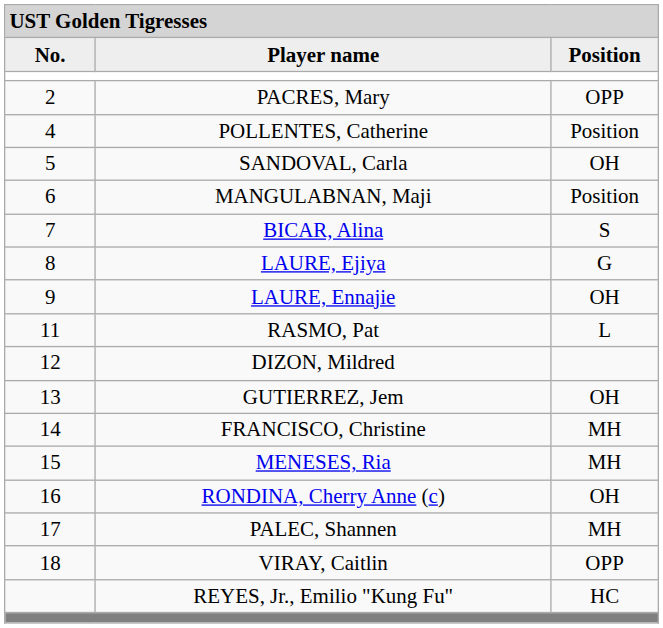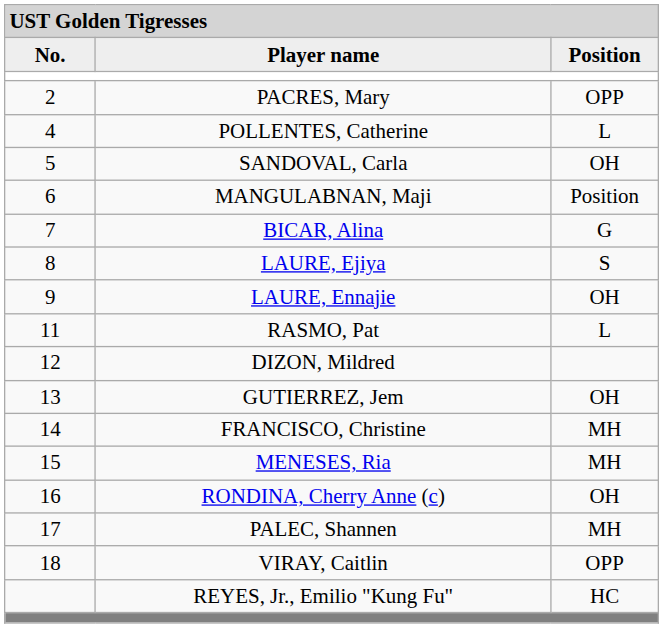 <table class='wikitable mw-collapsible mw-collapsed' style='text-align: center; width: 500px; border: none;'>
 <tr>
 <th style="background:#D4D4D4; text-align:left;" colspan=3> UST Golden Tigresses</th>
 </tr>
 <tr style="background:#EEEEEE; font-weight:bold;">
 <td width=10%>No.</td>
 <td width=50%>Player name</td>
 <td width=10%>Position</td>
 </tr>
 <tr style="background:#FFFFFF;">
 <td colspan=3 align=center></td>
 </tr>
 <tr>
 <td align=center>2</td>
 <td>PACRES, Mary</td>
 <td align=center>OPP</td>
 </tr>
 <tr>
 <td align=center>4</td>
 <td>POLLENTES, Catherine</td>
-<td width=10%>Position</td>
+<td align=center>L</td>
 </tr>
 <tr>
 <td align=center>5</td>
 <td>SANDOVAL, Carla</td>
 <td align=center>OH</td>
 </tr>
 <tr>
 <td align=center>6</td>
 <td>MANGULABNAN, Maji</td>
 <td width=10%>Position</td>
 </tr>
 <tr>
 <td align=center>7</td>
 <td><a href='#'>BICAR, Alina</a></td>
-<td align=center>S</td>
+<td align=center>G</td>
 </tr>
 <tr>
 <td align=center>8</td>
 <td><a href='#'>LAURE, Ejiya</a></td>
-<td align=center>G</td>
+<td align=center>S</td>
 </tr>
 <tr>
 <td align=center>9</td>
 <td><a href='#'>LAURE, Ennajie</a></td>
 <td align=center>OH</td>
 </tr>
 <tr>
 <td align=center>11</td>
 <td>RASMO, Pat</td>
 <td align=center>L</td>
 </tr>
 <tr>
 <td align=center>12</td>
 <td>DIZON, Mildred</td>
 <td align=center></td>
 </tr>
 <tr>
 <td align=center>13</td>
 <td>GUTIERREZ, Jem</td>
 <td align=center>OH</td>
 </tr>
 <tr>
 <td align=center>14</td>
 <td>FRANCISCO, Christine</td>
 <td align=center>MH</td>
 </tr>
 <tr>
 <td align=center>15</td>
 <td><a href='#'>MENESES, Ria</a></td>
 <td align=center>MH</td>
 </tr>
 <tr>
 <td align=center>16</td>
 <td><a href='#'>RONDINA, Cherry Anne</a> (<a href='#'>c</a>)</td>
 <td align=center>OH</td>
 </tr>
 <tr>
 <td align=center>17</td>
 <td>PALEC, Shannen</td>
 <td align=center>MH</td>
 </tr>
 <tr>
 <td align=center>18</td>
 <td>VIRAY, Caitlin</td>
 <td align=center>OPP</td>
 </tr>
 <tr>
 <td align=center></td>
 <td>REYES, Jr., Emilio "Kung Fu"</td>
 <td align=center>HC</td>
 </tr>
 <tr>
 <th style='background: grey;' colspan=3></th>
 </tr>
 </table>
